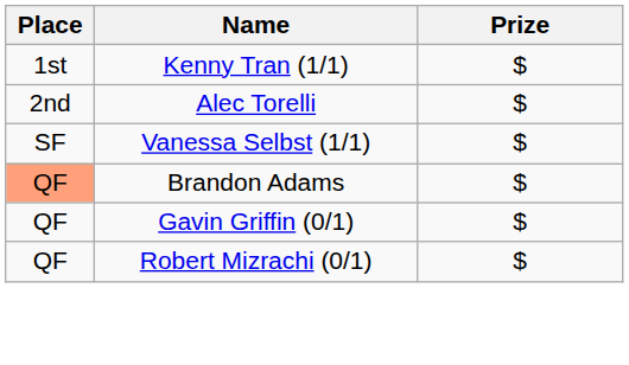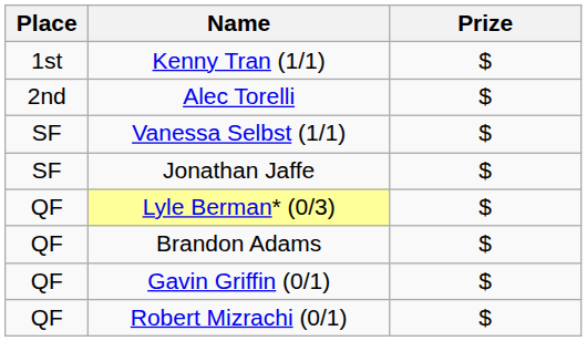 <table class="wikitable">
 <tr>
 <th width="50">Place</th>
 <th width="200">Name</th>
 <th width="125">Prize</th>
 </tr>
 <tr>
 <td align = "center">1st</td>
 <td align = "center"><a href='#'>Kenny Tran</a> (1/1)</td>
 <td align = "center">$</td>
 </tr>
 <tr>
 <td align = "center">2nd</td>
 <td align = "center"><a href='#'>Alec Torelli</a></td>
 <td align = "center">$</td>
 </tr>
 <tr>
 <td align = "center">SF</td>
 <td align = "center"><a href='#'>Vanessa Selbst</a> (1/1)</td>
 <td align = "center">$</td>
 </tr>
 <tr>
-<td align = "center" style="background: lightsalmon;">QF</td>
+<td align = "center">SF</td>
+<td align = "center">Jonathan Jaffe</td>
+<td align = "center">$</td>
+</tr>
+<tr>
+<td align = "center">QF</td>
+<td align="center" bgcolor="#FFFF99"><a href='#'>Lyle Berman</a>* (0/3)</td>
+<td align = "center">$</td>
+</tr>
+<tr>
+<td align = "center">QF</td>
 <td align = "center">Brandon Adams</td>
 <td align = "center">$</td>
 </tr>
 <tr>
 <td align = "center">QF</td>
 <td align = "center"><a href='#'>Gavin Griffin</a> (0/1)</td>
 <td align = "center">$</td>
 </tr>
 <tr>
 <td align = "center">QF</td>
 <td align = "center"><a href='#'>Robert Mizrachi</a> (0/1)</td>
 <td align = "center">$</td>
 </tr>
 </table>
